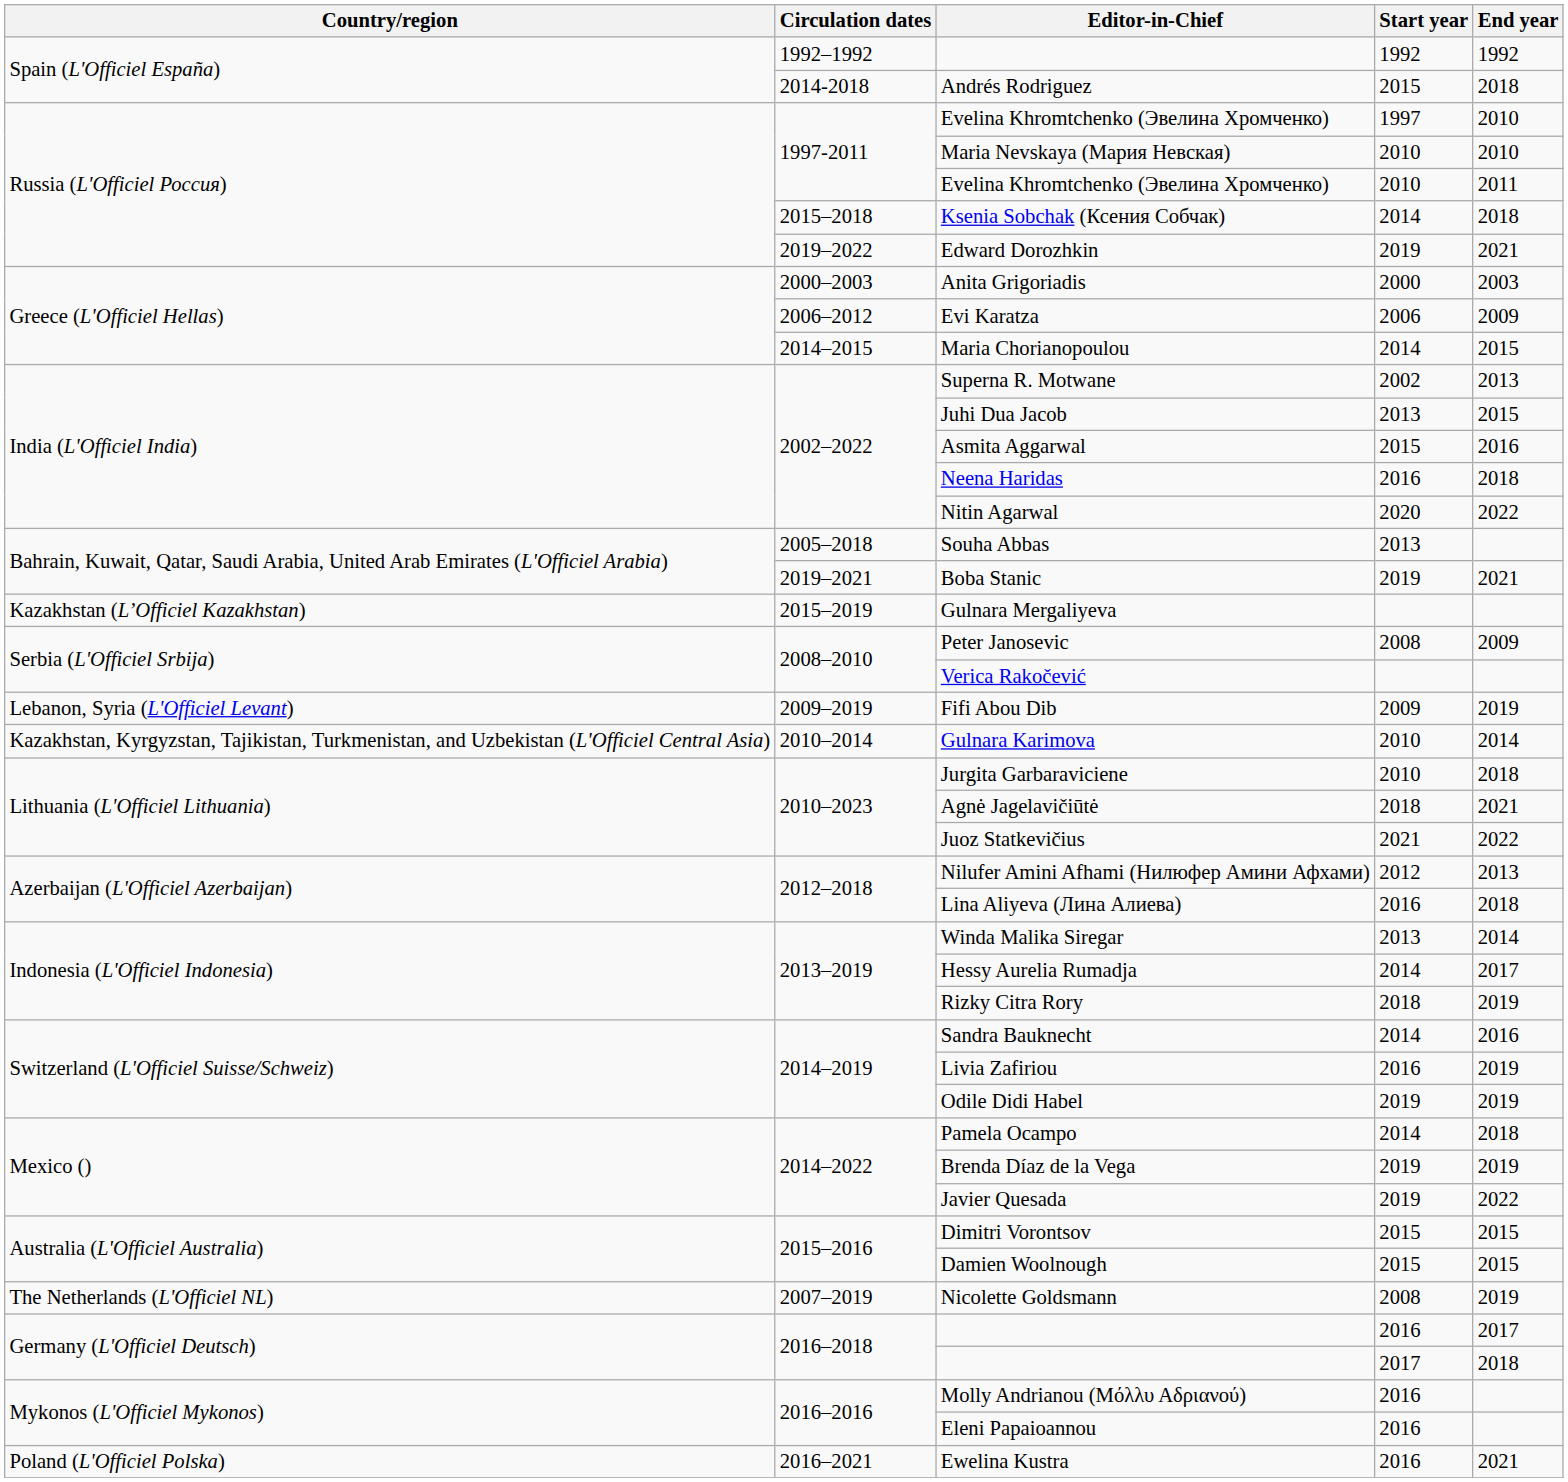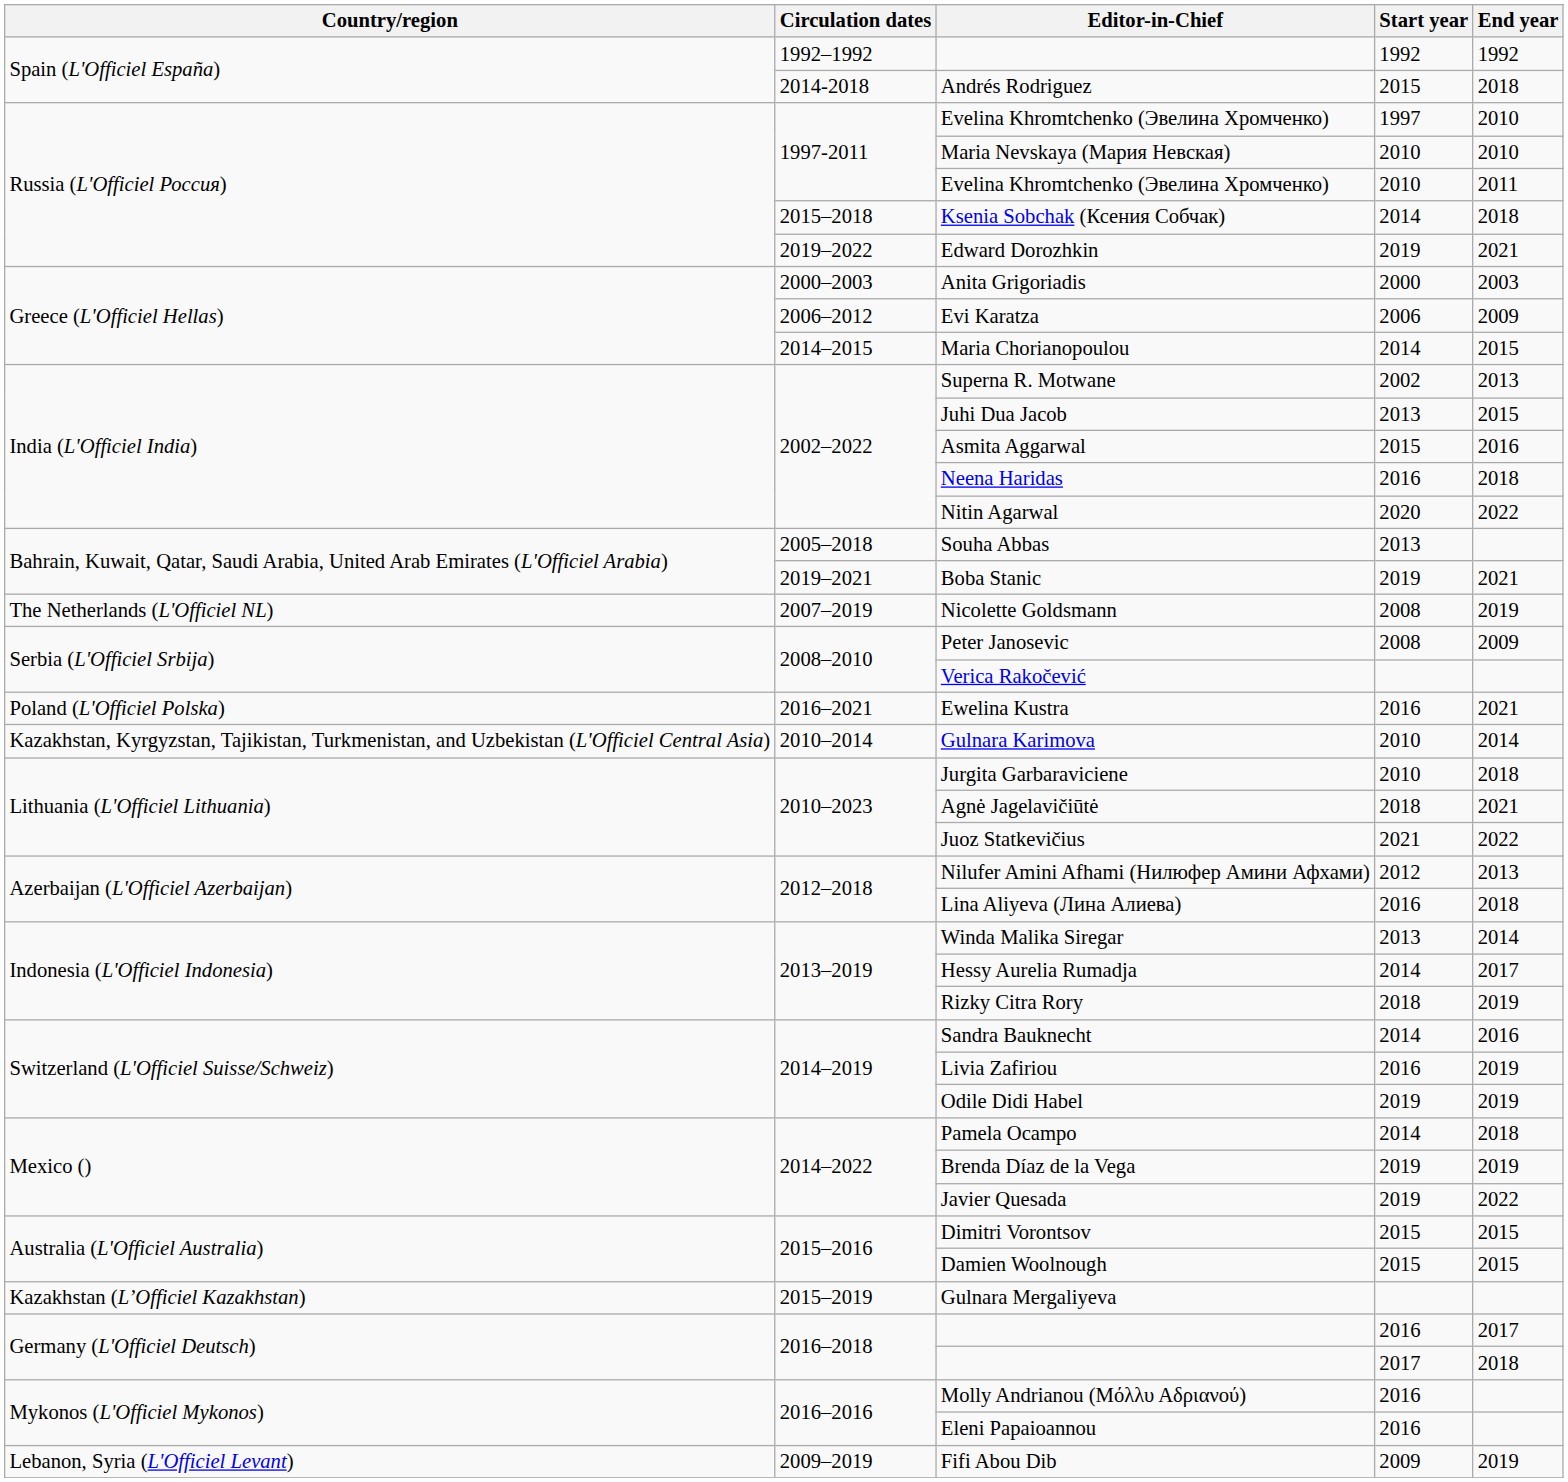 <table class="wikitable sortable">
 <tr>
 <th>Country/region</th>
 <th>Circulation dates</th>
 <th>Editor-in-Chief</th>
 <th>Start year</th>
 <th>End year</th>
 </tr>
 <tr>
 <td rowspan="2">Spain (<em>L'Officiel España</em>)</td>
 <td>1992–1992</td>
 <td></td>
 <td>1992</td>
 <td>1992</td>
 </tr>
 <tr>
 <td>2014-2018</td>
 <td>Andrés Rodriguez</td>
 <td>2015</td>
 <td>2018</td>
 </tr>
 <tr>
 <td rowspan="5">Russia (<em>L'Officiel Россия</em>)</td>
 <td rowspan="3">1997-2011</td>
 <td>Evelina Khromtchenko (Эвелина Хромченко)</td>
 <td>1997</td>
 <td>2010</td>
 </tr>
 <tr>
 <td>Maria Nevskaya (Мария Невская)</td>
 <td>2010</td>
 <td>2010</td>
 </tr>
 <tr>
 <td>Evelina Khromtchenko (Эвелина Хромченко)</td>
 <td>2010</td>
 <td>2011</td>
 </tr>
 <tr>
 <td>2015–2018</td>
 <td><a href='#'>Ksenia Sobchak</a> (Ксения Собчак)</td>
 <td>2014</td>
 <td>2018</td>
 </tr>
 <tr>
 <td>2019–2022</td>
 <td>Edward Dorozhkin</td>
 <td>2019</td>
 <td>2021</td>
 </tr>
 <tr>
 <td rowspan="3">Greece (<em>L'Officiel Hellas</em>)</td>
 <td>2000–2003</td>
 <td>Anita Grigoriadis</td>
 <td>2000</td>
 <td>2003</td>
 </tr>
 <tr>
 <td>2006–2012</td>
 <td>Evi Karatza</td>
 <td>2006</td>
 <td>2009</td>
 </tr>
 <tr>
 <td>2014–2015</td>
 <td>Maria Chorianopoulou</td>
 <td>2014</td>
 <td>2015</td>
 </tr>
 <tr>
 <td rowspan="5">India (<em>L'Officiel India</em>)</td>
 <td rowspan="5">2002–2022</td>
 <td>Superna R. Motwane</td>
 <td>2002</td>
 <td>2013</td>
 </tr>
 <tr>
 <td>Juhi Dua Jacob</td>
 <td>2013</td>
 <td>2015</td>
 </tr>
 <tr>
 <td>Asmita Aggarwal</td>
 <td>2015</td>
 <td>2016</td>
 </tr>
 <tr>
 <td><a href='#'>Neena Haridas</a></td>
 <td>2016</td>
 <td>2018</td>
 </tr>
 <tr>
 <td>Nitin Agarwal</td>
 <td>2020</td>
 <td>2022</td>
 </tr>
 <tr>
 <td rowspan="2">Bahrain, Kuwait, Qatar, Saudi Arabia, United Arab Emirates (<em>L'Officiel Arabia</em>)</td>
 <td>2005–2018</td>
 <td>Souha Abbas</td>
 <td>2013</td>
 <td></td>
 </tr>
 <tr>
 <td>2019–2021</td>
 <td>Boba Stanic</td>
 <td>2019</td>
 <td>2021</td>
 </tr>
 <tr>
-<td>Kazakhstan (<em>L’Officiel Kazakhstan</em>)</td>
-<td>2015–2019</td>
-<td>Gulnara Mergaliyeva</td>
-<td></td>
-<td></td>
+<td>The Netherlands (<em>L'Officiel NL</em>)</td>
+<td>2007–2019</td>
+<td>Nicolette Goldsmann</td>
+<td>2008</td>
+<td>2019</td>
 </tr>
 <tr>
 <td rowspan="2">Serbia (<em>L'Officiel Srbija</em>)</td>
 <td rowspan="2">2008–2010</td>
 <td>Peter Janosevic</td>
 <td>2008</td>
 <td>2009</td>
 </tr>
 <tr>
 <td><a href='#'>Verica Rakočević</a></td>
 <td></td>
 <td></td>
 </tr>
 <tr>
-<td>Lebanon, Syria (<em><a href='#'>L'Officiel Levant</a></em>)</td>
-<td>2009–2019</td>
-<td>Fifi Abou Dib</td>
-<td>2009</td>
-<td>2019</td>
+<td>Poland (<em>L'Officiel Polska</em>)</td>
+<td>2016–2021</td>
+<td>Ewelina Kustra</td>
+<td>2016</td>
+<td>2021</td>
 </tr>
 <tr>
 <td>Kazakhstan, Kyrgyzstan, Tajikistan, Turkmenistan, and Uzbekistan (<em>L'Officiel Central Asia</em>)</td>
 <td>2010–2014</td>
 <td><a href='#'>Gulnara Karimova</a></td>
 <td>2010</td>
 <td>2014</td>
 </tr>
 <tr>
 <td rowspan="3">Lithuania (<em>L'Officiel Lithuania</em>)</td>
 <td rowspan="3">2010–2023</td>
 <td>Jurgita Garbaraviciene</td>
 <td>2010</td>
 <td>2018</td>
 </tr>
 <tr>
 <td>Agnė Jagelavičiūtė</td>
 <td>2018</td>
 <td>2021</td>
 </tr>
 <tr>
 <td>Juoz Statkevičius</td>
 <td>2021</td>
 <td>2022</td>
 </tr>
 <tr>
 <td rowspan="2">Azerbaijan (<em>L'Officiel Azerbaijan</em>)</td>
 <td rowspan="2">2012–2018</td>
 <td>Nilufer Amini Afhami (Нилюфер Амини Афхами)</td>
 <td>2012</td>
 <td>2013</td>
 </tr>
 <tr>
 <td>Lina Aliyeva (Лина Алиева)</td>
 <td>2016</td>
 <td>2018</td>
 </tr>
 <tr>
 <td rowspan="3">Indonesia (<em>L'Officiel Indonesia</em>)</td>
 <td rowspan="3">2013–2019</td>
 <td>Winda Malika Siregar</td>
 <td>2013</td>
 <td>2014</td>
 </tr>
 <tr>
 <td>Hessy Aurelia Rumadja</td>
 <td>2014</td>
 <td>2017</td>
 </tr>
 <tr>
 <td>Rizky Citra Rory</td>
 <td>2018</td>
 <td>2019</td>
 </tr>
 <tr>
 <td rowspan="3">Switzerland (<em>L'Officiel Suisse/Schweiz</em>)</td>
 <td rowspan="3">2014–2019</td>
 <td>Sandra Bauknecht</td>
 <td>2014</td>
 <td>2016</td>
 </tr>
 <tr>
 <td>Livia Zafiriou</td>
 <td>2016</td>
 <td>2019</td>
 </tr>
 <tr>
 <td>Odile Didi Habel</td>
 <td>2019</td>
 <td>2019</td>
 </tr>
 <tr>
 <td rowspan="3">Mexico (<em></em>)</td>
 <td rowspan="3">2014–2022</td>
 <td>Pamela Ocampo</td>
 <td>2014</td>
 <td>2018</td>
 </tr>
 <tr>
 <td>Brenda Díaz de la Vega</td>
 <td>2019</td>
 <td>2019</td>
 </tr>
 <tr>
 <td>Javier Quesada</td>
 <td>2019</td>
 <td>2022</td>
 </tr>
 <tr>
 <td rowspan="2">Australia (<em>L'Officiel Australia</em>)</td>
 <td rowspan="2">2015–2016</td>
 <td>Dimitri Vorontsov</td>
 <td>2015</td>
 <td>2015</td>
 </tr>
 <tr>
 <td>Damien Woolnough</td>
 <td>2015</td>
 <td>2015</td>
 </tr>
 <tr>
-<td>The Netherlands (<em>L'Officiel NL</em>)</td>
-<td>2007–2019</td>
-<td>Nicolette Goldsmann</td>
-<td>2008</td>
-<td>2019</td>
+<td>Kazakhstan (<em>L’Officiel Kazakhstan</em>)</td>
+<td>2015–2019</td>
+<td>Gulnara Mergaliyeva</td>
+<td></td>
+<td></td>
 </tr>
 <tr>
 <td rowspan="2">Germany (<em>L'Officiel Deutsch</em>)</td>
 <td rowspan="2">2016–2018</td>
 <td></td>
 <td>2016</td>
 <td>2017</td>
 </tr>
 <tr>
 <td></td>
 <td>2017</td>
 <td>2018</td>
 </tr>
 <tr>
 <td rowspan="2">Mykonos (<em>L'Officiel Mykonos</em>)</td>
 <td rowspan="2">2016–2016</td>
 <td>Molly Andrianou (Μόλλυ Αδριανού)</td>
 <td>2016</td>
 <td></td>
 </tr>
 <tr>
 <td>Eleni Papaioannou</td>
 <td>2016</td>
 <td></td>
 </tr>
 <tr>
-<td>Poland (<em>L'Officiel Polska</em>)</td>
-<td>2016–2021</td>
-<td>Ewelina Kustra</td>
-<td>2016</td>
-<td>2021</td>
+<td>Lebanon, Syria (<em><a href='#'>L'Officiel Levant</a></em>)</td>
+<td>2009–2019</td>
+<td>Fifi Abou Dib</td>
+<td>2009</td>
+<td>2019</td>
 </tr>
 </table>
